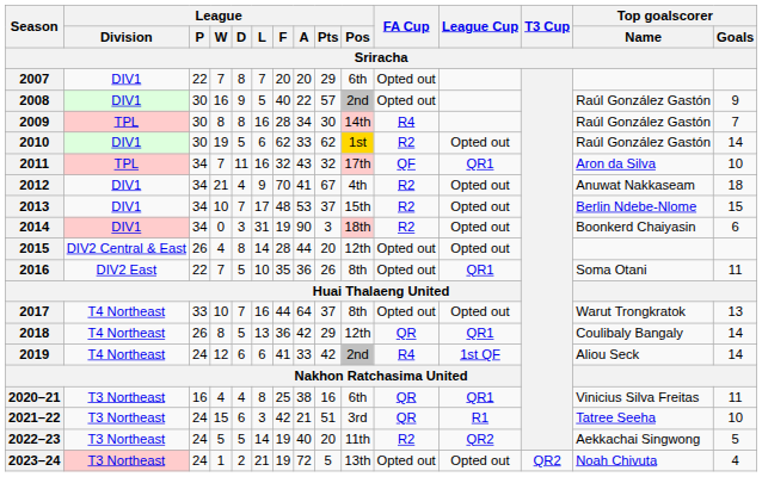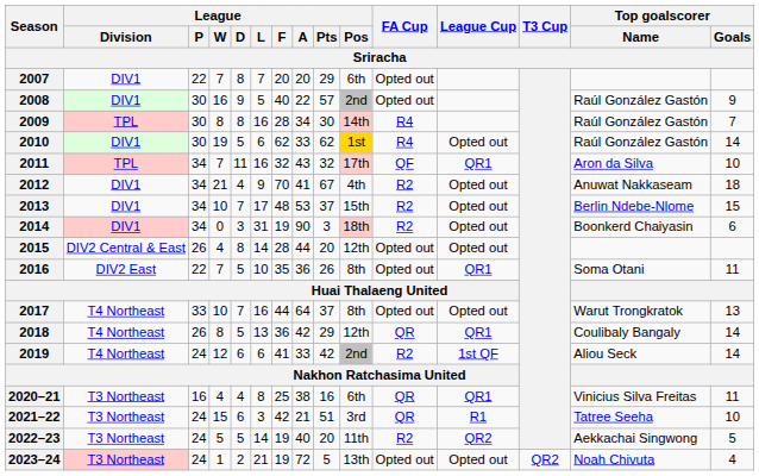 <table class="wikitable" style="text-align: center">
 <tr>
 <th rowspan=2>Season</th>
 <th colspan=9>League</th>
 <th rowspan=2><a href='#'>FA Cup</a></th>
 <th rowspan=2><a href='#'>League Cup</a></th>
 <th rowspan=2><a href='#'>T3 Cup</a></th>
 <th colspan=2>Top goalscorer</th>
 </tr>
 <tr>
 <th>Division</th>
 <th>P</th>
 <th>W</th>
 <th>D</th>
 <th>L</th>
 <th>F</th>
 <th>A</th>
 <th>Pts</th>
 <th>Pos</th>
 <th>Name</th>
 <th>Goals</th>
 </tr>
 <tr>
 <th colspan="15">Sriracha</th>
 </tr>
 <tr>
 <th>2007</th>
 <td><a href='#'>DIV1</a></td>
 <td>22</td>
 <td>7</td>
 <td>8</td>
 <td>7</td>
 <td>20</td>
 <td>20</td>
 <td>29</td>
 <td>6th</td>
 <td>Opted out</td>
 <td></td>
 <th rowspan="18"></th>
 <td></td>
 <td></td>
 </tr>
 <tr>
 <th>2008</th>
 <td bgcolor="#DDFFDD"><a href='#'>DIV1</a></td>
 <td>30</td>
 <td>16</td>
 <td>9</td>
 <td>5</td>
 <td>40</td>
 <td>22</td>
 <td>57</td>
 <td bgcolor=silver>2nd</td>
 <td>Opted out</td>
 <td></td>
 <td align="left"> Raúl González Gastón</td>
 <td>9</td>
 </tr>
 <tr>
 <th>2009</th>
 <td bgcolor="#FFCCCC"><a href='#'>TPL</a></td>
 <td>30</td>
 <td>8</td>
 <td>8</td>
 <td>16</td>
 <td>28</td>
 <td>34</td>
 <td>30</td>
 <td bgcolor="#FFCCCC">14th</td>
 <td><a href='#'>R4</a></td>
 <td></td>
 <td align="left"> Raúl González Gastón</td>
 <td>7</td>
 </tr>
 <tr>
 <th>2010</th>
 <td bgcolor="#DDFFDD"><a href='#'>DIV1</a></td>
 <td>30</td>
 <td>19</td>
 <td>5</td>
 <td>6</td>
 <td>62</td>
 <td>33</td>
 <td>62</td>
 <td bgcolor=gold>1st</td>
-<td><a href='#'>R2</a></td>
+<td><a href='#'>R4</a></td>
 <td>Opted out</td>
 <td align="left"> Raúl González Gastón</td>
 <td>14</td>
 </tr>
 <tr>
 <th>2011</th>
 <td bgcolor="#FFCCCC"><a href='#'>TPL</a></td>
 <td>34</td>
 <td>7</td>
 <td>11</td>
 <td>16</td>
 <td>32</td>
 <td>43</td>
 <td>32</td>
 <td bgcolor="#FFCCCC">17th</td>
 <td><a href='#'>QF</a></td>
 <td><a href='#'>QR1</a></td>
 <td align="left"> <a href='#'>Aron da Silva</a></td>
 <td>10</td>
 </tr>
 <tr>
 <th>2012</th>
 <td><a href='#'>DIV1</a></td>
 <td>34</td>
 <td>21</td>
 <td>4</td>
 <td>9</td>
 <td>70</td>
 <td>41</td>
 <td>67</td>
 <td>4th</td>
 <td><a href='#'>R2</a></td>
 <td>Opted out</td>
 <td align="left"> Anuwat Nakkaseam</td>
 <td>18</td>
 </tr>
 <tr>
 <th>2013</th>
 <td><a href='#'>DIV1</a></td>
 <td>34</td>
 <td>10</td>
 <td>7</td>
 <td>17</td>
 <td>48</td>
 <td>53</td>
 <td>37</td>
 <td>15th</td>
 <td><a href='#'>R2</a></td>
 <td>Opted out</td>
 <td align="left"> <a href='#'>Berlin Ndebe-Nlome</a></td>
 <td>15</td>
 </tr>
 <tr>
 <th>2014</th>
 <td bgcolor="#FFCCCC"><a href='#'>DIV1</a></td>
 <td>34</td>
 <td>0</td>
 <td>3</td>
 <td>31</td>
 <td>19</td>
 <td>90</td>
 <td>3</td>
 <td bgcolor="#FFCCCC">18th</td>
 <td><a href='#'>R2</a></td>
 <td>Opted out</td>
 <td align="left"> Boonkerd Chaiyasin</td>
 <td>6</td>
 </tr>
 <tr>
 <th>2015</th>
 <td><a href='#'>DIV2 Central & East</a></td>
 <td>26</td>
 <td>4</td>
 <td>8</td>
 <td>14</td>
 <td>28</td>
 <td>44</td>
 <td>20</td>
 <td>12th</td>
 <td>Opted out</td>
 <td>Opted out</td>
 <td></td>
 <td></td>
 </tr>
 <tr>
 <th>2016</th>
 <td><a href='#'>DIV2 East</a></td>
 <td>22</td>
 <td>7</td>
 <td>5</td>
 <td>10</td>
 <td>35</td>
 <td>36</td>
 <td>26</td>
 <td>8th</td>
 <td>Opted out</td>
 <td><a href='#'>QR1</a></td>
 <td align="left"> Soma Otani</td>
 <td>11</td>
 </tr>
 <tr>
 <th colspan="15">Huai Thalaeng United</th>
 </tr>
 <tr>
 <th>2017</th>
 <td><a href='#'>T4 Northeast</a></td>
 <td>33</td>
 <td>10</td>
 <td>7</td>
 <td>16</td>
 <td>44</td>
 <td>64</td>
 <td>37</td>
 <td>8th</td>
 <td>Opted out</td>
 <td>Opted out</td>
 <td align="left"> Warut Trongkratok</td>
 <td>13</td>
 </tr>
 <tr>
 <th>2018</th>
 <td><a href='#'>T4 Northeast</a></td>
 <td>26</td>
 <td>8</td>
 <td>5</td>
 <td>13</td>
 <td>36</td>
 <td>42</td>
 <td>29</td>
 <td>12th</td>
 <td><a href='#'>QR</a></td>
 <td><a href='#'>QR1</a></td>
 <td align="left"> Coulibaly Bangaly</td>
 <td>14</td>
 </tr>
 <tr>
 <th>2019</th>
 <td><a href='#'>T4 Northeast</a></td>
 <td>24</td>
 <td>12</td>
 <td>6</td>
 <td>6</td>
 <td>41</td>
 <td>33</td>
 <td>42</td>
 <td bgcolor=silver>2nd</td>
-<td><a href='#'>R4</a></td>
+<td><a href='#'>R2</a></td>
 <td><a href='#'>1st QF</a></td>
 <td align="left"> Aliou Seck</td>
 <td>14</td>
 </tr>
 <tr>
 <th colspan="15">Nakhon Ratchasima United</th>
 </tr>
 <tr>
 <th>2020–21</th>
 <td><a href='#'>T3 Northeast</a></td>
 <td>16</td>
 <td>4</td>
 <td>4</td>
 <td>8</td>
 <td>25</td>
 <td>38</td>
 <td>16</td>
 <td>6th</td>
 <td><a href='#'>QR</a></td>
 <td><a href='#'>QR1</a></td>
 <td align="left"> Vinicius Silva Freitas</td>
 <td>11</td>
 </tr>
 <tr>
 <th>2021–22</th>
 <td><a href='#'>T3 Northeast</a></td>
 <td>24</td>
 <td>15</td>
 <td>6</td>
 <td>3</td>
 <td>42</td>
 <td>21</td>
 <td>51</td>
 <td>3rd</td>
 <td><a href='#'>QR</a></td>
 <td><a href='#'>R1</a></td>
 <td align="left"> <a href='#'>Tatree Seeha</a></td>
 <td>10</td>
 </tr>
 <tr>
 <th>2022–23</th>
 <td><a href='#'>T3 Northeast</a></td>
 <td>24</td>
 <td>5</td>
 <td>5</td>
 <td>14</td>
 <td>19</td>
 <td>40</td>
 <td>20</td>
 <td>11th</td>
 <td><a href='#'>R2</a></td>
 <td><a href='#'>QR2</a></td>
 <td align="left"> Aekkachai Singwong</td>
 <td>5</td>
 </tr>
 <tr>
 <th>2023–24</th>
 <td bgcolor="#FFCCCC"><a href='#'>T3 Northeast</a></td>
 <td>24</td>
 <td>1</td>
 <td>2</td>
 <td>21</td>
 <td>19</td>
 <td>72</td>
 <td>5</td>
 <td>13th</td>
 <td>Opted out</td>
 <td>Opted out</td>
 <td><a href='#'>QR2</a></td>
 <td align="left"> <a href='#'>Noah Chivuta</a></td>
 <td>4</td>
 </tr>
 </table>
